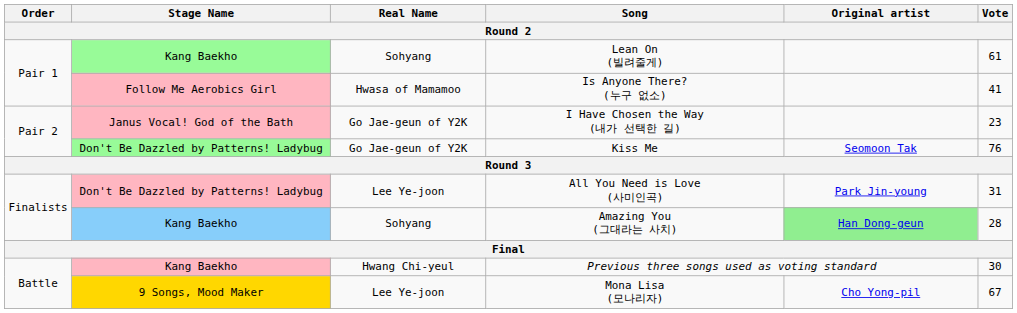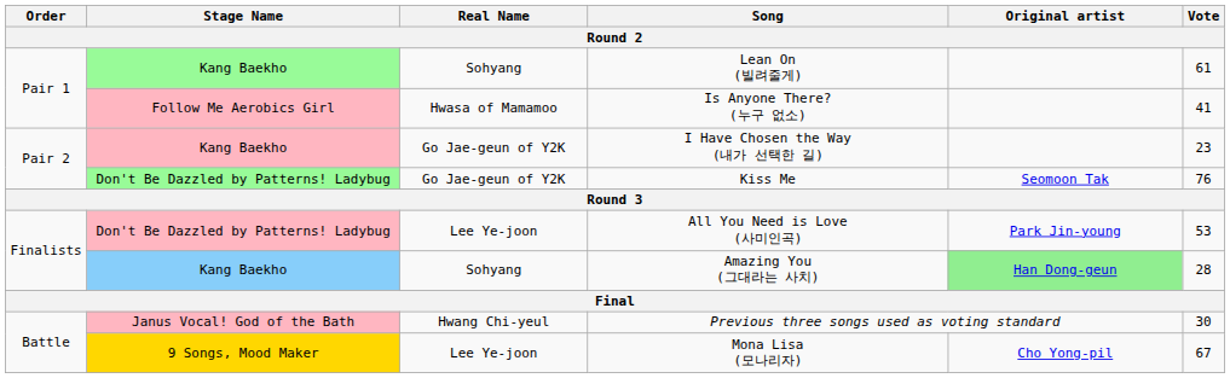 <table class="wikitable" style="text-align:center; width:95%;">
 <tr>
 <th style="width:1%;">Order</th>
 <th style="width:20%;">Stage Name</th>
 <th style="width:12%;">Real Name</th>
 <th style="width:23%;">Song</th>
 <th style="width:15%;">Original artist</th>
 <th style="width:1%;">Vote</th>
 </tr>
 <tr>
 <th colspan=6>Round 2</th>
 </tr>
 <tr>
 <td rowspan=2>Pair 1</td>
 <td bgcolor="palegreen">Kang Baekho</td>
 <td>Sohyang</td>
 <td>Lean On<br>(빌려줄게)</td>
 <td></td>
 <td>61</td>
 </tr>
 <tr>
 <td bgcolor="lightpink">Follow Me Aerobics Girl</td>
 <td>Hwasa of Mamamoo</td>
 <td>Is Anyone There?<br>(누구 없소)</td>
 <td></td>
 <td>41</td>
 </tr>
 <tr>
 <td rowspan=2>Pair 2</td>
-<td bgcolor="lightpink">Janus Vocal! God of the Bath</td>
+<td bgcolor="lightpink">Kang Baekho</td>
 <td>Go Jae-geun of Y2K</td>
 <td>I Have Chosen the Way<br>(내가 선택한 길)</td>
 <td></td>
 <td>23</td>
 </tr>
 <tr>
 <td bgcolor="palegreen">Don't Be Dazzled by Patterns! Ladybug</td>
 <td>Go Jae-geun of Y2K</td>
 <td>Kiss Me</td>
 <td><a href='#'>Seomoon Tak</a></td>
 <td>76</td>
 </tr>
 <tr>
 <th colspan=6>Round 3</th>
 </tr>
 <tr>
 <td rowspan=2>Finalists</td>
 <td bgcolor="lightpink">Don't Be Dazzled by Patterns! Ladybug</td>
 <td>Lee Ye-joon</td>
 <td>All You Need is Love<br>(사미인곡)</td>
 <td><a href='#'>Park Jin-young</a></td>
-<td>31</td>
+<td>53</td>
 </tr>
 <tr>
 <td bgcolor="lightskyblue">Kang Baekho</td>
 <td>Sohyang</td>
 <td>Amazing You<br>(그대라는 사치)</td>
 <td style="background: lightgreen;"><a href='#'>Han Dong-geun</a></td>
 <td>28</td>
 </tr>
 <tr>
 <th colspan=6>Final</th>
 </tr>
 <tr>
 <td rowspan=2>Battle</td>
-<td bgcolor="lightpink">Kang Baekho</td>
+<td bgcolor="lightpink">Janus Vocal! God of the Bath</td>
 <td>Hwang Chi-yeul</td>
 <td colspan=2><em>Previous three songs used as voting standard</em></td>
 <td>30</td>
 </tr>
 <tr>
 <td bgcolor="gold">9 Songs, Mood Maker</td>
 <td>Lee Ye-joon</td>
 <td>Mona Lisa<br>(모나리자)</td>
 <td><a href='#'>Cho Yong-pil</a></td>
 <td>67</td>
 </tr>
 </table>
